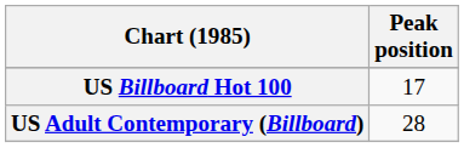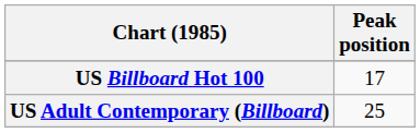 <table class="wikitable sortable plainrowheaders" style="text-align:center">
 <tr>
 <th>Chart (1985)</th>
 <th>Peak<br>position</th>
 </tr>
 <tr>
 </tr>
 <tr>
 </tr>
 <tr>
 <th scope="row">US <a href='#'><em>Billboard</em> Hot 100</a></th>
 <td>17</td>
 </tr>
 <tr>
 <th scope="row">US <a href='#'>Adult Contemporary</a> (<em><a href='#'>Billboard</a></em>)</th>
-<td>28</td>
+<td>25</td>
 </tr>
 <tr>
 </tr>
 </table>
